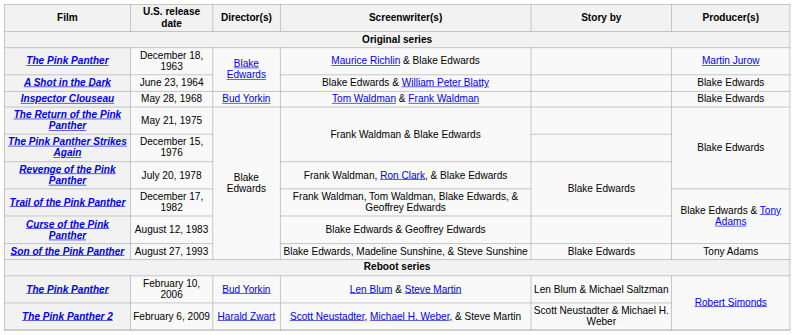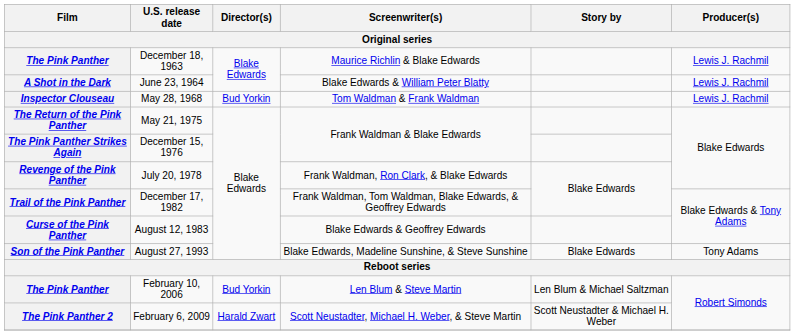 <table class="wikitable plainrowheaders" style="text-align:center;">
 <tr>
 <th>Film</th>
 <th>U.S. release date</th>
 <th>Director(s)</th>
 <th>Screenwriter(s)</th>
 <th>Story by</th>
 <th>Producer(s)</th>
 </tr>
 <tr>
 <th colspan="6">Original series</th>
 </tr>
 <tr>
 <th scope="row"><em><a href='#'>The Pink Panther</a></em></th>
 <td>December 18, 1963</td>
 <td rowspan="2"><a href='#'>Blake Edwards</a></td>
 <td><a href='#'>Maurice Richlin</a> & Blake Edwards</td>
 <td></td>
-<td><a href='#'>Martin Jurow</a></td>
+<td><a href='#'>Lewis J. Rachmil</a></td>
 </tr>
 <tr>
 <th scope="row"><em><a href='#'>A Shot in the Dark</a></em></th>
 <td>June 23, 1964</td>
 <td>Blake Edwards & <a href='#'>William Peter Blatty</a></td>
 <td></td>
-<td>Blake Edwards</td>
+<td><a href='#'>Lewis J. Rachmil</a></td>
 </tr>
 <tr>
 <th scope="row"><em><a href='#'>Inspector Clouseau</a></em></th>
 <td>May 28, 1968</td>
 <td><a href='#'>Bud Yorkin</a></td>
 <td><a href='#'>Tom Waldman</a> & <a href='#'>Frank Waldman</a></td>
 <td></td>
-<td>Blake Edwards</td>
+<td><a href='#'>Lewis J. Rachmil</a></td>
 </tr>
 <tr>
 <th scope="row"><em><a href='#'>The Return of the Pink Panther</a></em></th>
 <td>May 21, 1975</td>
 <td rowspan="6">Blake Edwards</td>
 <td rowspan="2">Frank Waldman & Blake Edwards</td>
 <td></td>
 <td rowspan="3">Blake Edwards</td>
 </tr>
 <tr>
 <th scope="row"><em><a href='#'>The Pink Panther Strikes Again</a></em></th>
 <td>December 15, 1976</td>
 <td></td>
 </tr>
 <tr>
 <th scope="row"><em><a href='#'>Revenge of the Pink Panther</a></em></th>
 <td>July 20, 1978</td>
 <td>Frank Waldman, <a href='#'>Ron Clark</a>, & Blake Edwards</td>
 <td rowspan="2">Blake Edwards</td>
 </tr>
 <tr>
 <th scope="row"><em><a href='#'>Trail of the Pink Panther</a></em></th>
 <td>December 17, 1982</td>
 <td>Frank Waldman, Tom Waldman, Blake Edwards, & Geoffrey Edwards</td>
 <td rowspan="2">Blake Edwards & <a href='#'>Tony Adams</a></td>
 </tr>
 <tr>
 <th scope="row"><em><a href='#'>Curse of the Pink Panther</a></em></th>
 <td>August 12, 1983</td>
 <td>Blake Edwards & Geoffrey Edwards</td>
 <td></td>
 </tr>
 <tr>
 <th scope="row"><em><a href='#'>Son of the Pink Panther</a></em></th>
 <td>August 27, 1993</td>
 <td>Blake Edwards, Madeline Sunshine, & Steve Sunshine</td>
 <td>Blake Edwards</td>
 <td>Tony Adams</td>
 </tr>
 <tr>
 <th colspan="6">Reboot series</th>
 </tr>
 <tr>
 <th scope="row"><em><a href='#'>The Pink Panther</a></em></th>
 <td>February 10, 2006</td>
 <td><a href='#'>Bud Yorkin</a></td>
 <td><a href='#'>Len Blum</a> & <a href='#'>Steve Martin</a></td>
 <td>Len Blum & Michael Saltzman</td>
 <td rowspan="2"><a href='#'>Robert Simonds</a></td>
 </tr>
 <tr>
 <th scope="row"><em><a href='#'>The Pink Panther 2</a></em></th>
 <td>February 6, 2009</td>
 <td><a href='#'>Harald Zwart</a></td>
 <td><a href='#'>Scott Neustadter</a>, <a href='#'>Michael H. Weber</a>, & Steve Martin</td>
 <td>Scott Neustadter & Michael H. Weber</td>
 </tr>
 <tr>
 </tr>
 </table>
